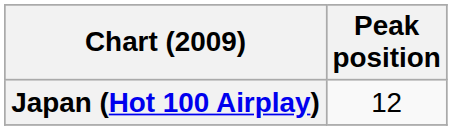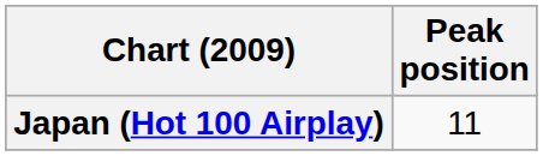 <table class="wikitable plainrowheaders" style="text-align:center">
 <tr>
 <th scope="col">Chart (2009)</th>
 <th scope="col">Peak<br>position</th>
 </tr>
 <tr>
 <th scope="row">Japan (<a href='#'>Hot 100 Airplay</a>)</th>
-<td>12</td>
+<td>11</td>
 </tr>
 </table>
